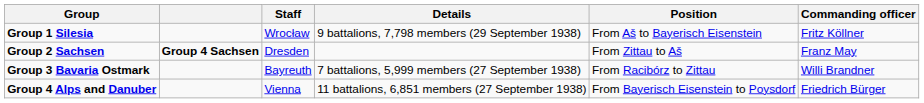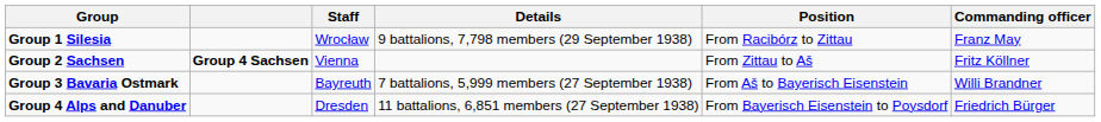 <table class="wikitable sortable" style="font-size:90%;">
 <tr>
 <th>Group</th>
 <th></th>
 <th>Staff</th>
 <th>Details</th>
 <th>Position</th>
 <th>Commanding officer</th>
 </tr>
 <tr>
 <td><strong>Group 1 <a href='#'>Silesia</a></strong></td>
 <td align=center></td>
 <td><a href='#'>Wrocław</a></td>
 <td>9 battalions, 7,798 members (29 September 1938)</td>
-<td>From <a href='#'>Aš</a> to <a href='#'>Bayerisch Eisenstein</a></td>
-<td><a href='#'>Fritz Köllner</a></td>
+<td>From <a href='#'>Racibórz</a> to <a href='#'>Zittau</a></td>
+<td><a href='#'>Franz May</a></td>
 </tr>
 <tr>
 <td><strong>Group 2 <a href='#'>Sachsen</a></strong></td>
 <td><strong>Group 4 Sachsen</strong></td>
-<td><a href='#'>Dresden</a></td>
+<td><a href='#'>Vienna</a></td>
 <td></td>
 <td>From <a href='#'>Zittau</a> to <a href='#'>Aš</a></td>
-<td><a href='#'>Franz May</a></td>
+<td><a href='#'>Fritz Köllner</a></td>
 </tr>
 <tr>
 <td><strong>Group 3 <a href='#'>Bavaria</a> Ostmark</strong></td>
 <td></td>
 <td><a href='#'>Bayreuth</a></td>
 <td>7 battalions, 5,999 members (27 September 1938)</td>
-<td>From <a href='#'>Racibórz</a> to <a href='#'>Zittau</a></td>
+<td>From <a href='#'>Aš</a> to <a href='#'>Bayerisch Eisenstein</a></td>
 <td><a href='#'>Willi Brandner</a></td>
 </tr>
 <tr>
 <td><strong>Group 4 <a href='#'>Alps</a> and <a href='#'>Danuber</a></strong></td>
 <td></td>
-<td><a href='#'>Vienna</a></td>
+<td><a href='#'>Dresden</a></td>
 <td>11 battalions, 6,851 members (27 September 1938)</td>
 <td>From <a href='#'>Bayerisch Eisenstein</a> to <a href='#'>Poysdorf</a></td>
 <td><a href='#'>Friedrich Bürger</a></td>
 </tr>
 </table>
